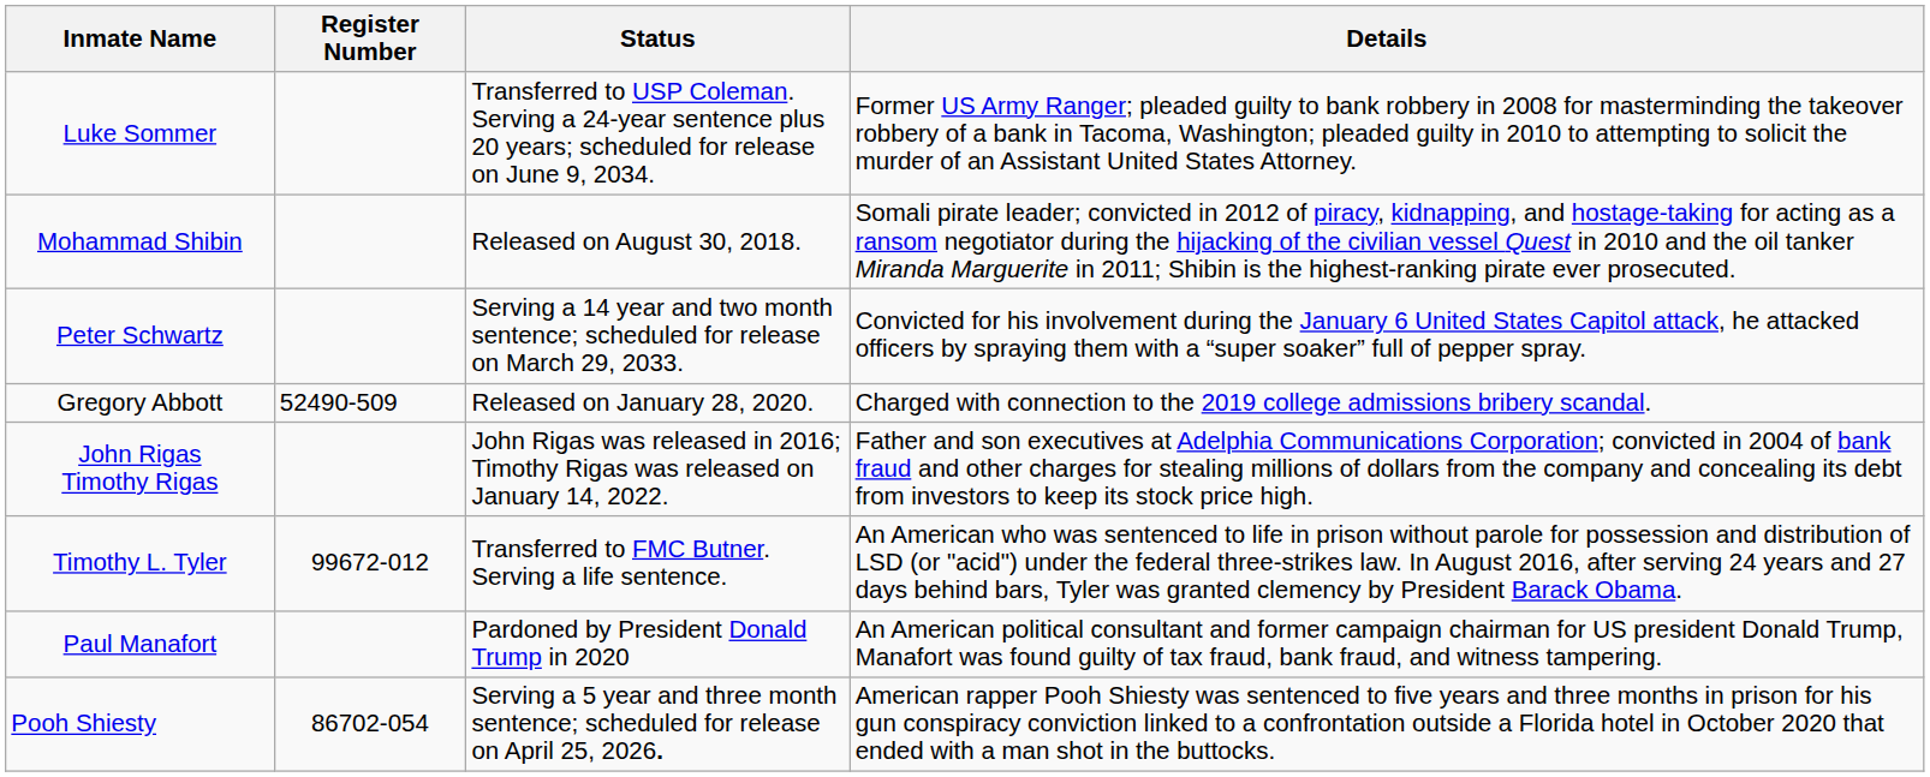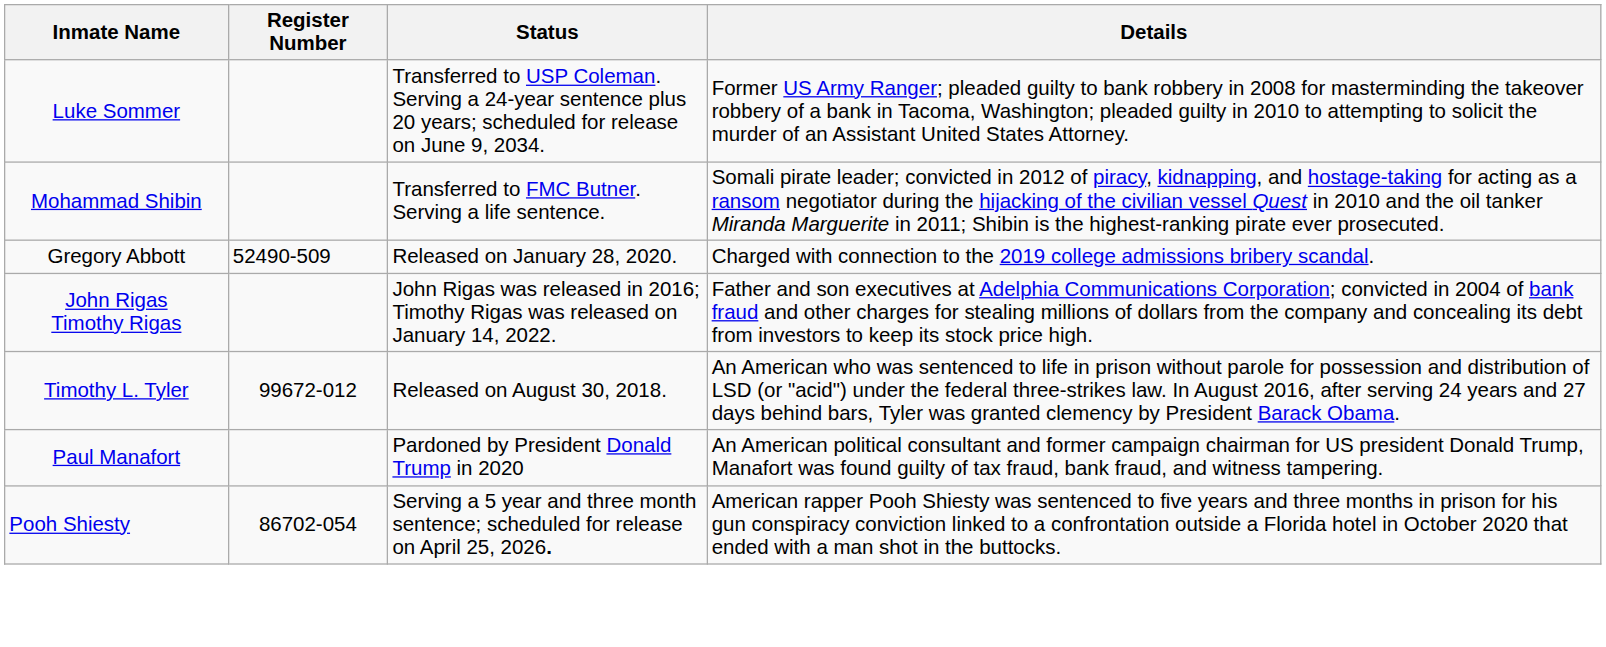 <table class="wikitable sortable">
 <tr>
 <th width=14%>Inmate Name</th>
 <th width=10%>Register Number</th>
 <th width=20%>Status</th>
 <th width=56%>Details</th>
 </tr>
 <tr>
 <td style="text-align:center;"><a href='#'>Luke Sommer</a></td>
 <td style="text-align:center;"></td>
 <td>Transferred to <a href='#'>USP Coleman</a>. Serving a 24-year sentence plus 20 years; scheduled for release on June 9, 2034.</td>
 <td>Former <a href='#'>US Army Ranger</a>; pleaded guilty to bank robbery in 2008 for masterminding the takeover robbery of a bank in Tacoma, Washington; pleaded guilty in 2010 to attempting to solicit the murder of an Assistant United States Attorney.</td>
 </tr>
 <tr>
 <td style="text-align:center;"><a href='#'>Mohammad Shibin</a></td>
 <td style="text-align:center;"></td>
-<td>Released on August 30, 2018.</td>
+<td>Transferred to <a href='#'>FMC Butner</a>. Serving a life sentence.</td>
 <td>Somali pirate leader; convicted in 2012 of <a href='#'>piracy</a>, <a href='#'>kidnapping</a>, and <a href='#'>hostage-taking</a> for acting as a <a href='#'>ransom</a> negotiator during the <a href='#'>hijacking of the civilian vessel <em>Quest</em></a> in 2010 and the oil tanker <em>Miranda Marguerite</em> in 2011; Shibin is the highest-ranking pirate ever prosecuted.</td>
-</tr>
-<tr>
-<td style="text-align:center;"><a href='#'> Peter Schwartz</a></td>
-<td style="text-align:center;"></td>
-<td>Serving a 14 year and two month sentence; scheduled for release on March 29, 2033.</td>
-<td>Convicted for his involvement during the <a href='#'>January 6 United States Capitol attack</a>, he attacked officers by spraying them with a “super soaker” full of pepper spray. </td>
 </tr>
 <tr>
 <td style="text-align:center;">Gregory Abbott</td>
 <td>52490-509</td>
 <td>Released on January 28, 2020.</td>
 <td>Charged with connection to the <a href='#'>2019 college admissions bribery scandal</a>.</td>
 </tr>
 <tr>
 <td style="text-align:center;"><a href='#'>John Rigas</a><br><a href='#'>Timothy Rigas</a></td>
 <td style="text-align:center;"><br></td>
 <td>John Rigas was released in 2016; Timothy Rigas was released on January 14, 2022.</td>
 <td>Father and son executives at <a href='#'>Adelphia Communications Corporation</a>; convicted in 2004 of <a href='#'>bank fraud</a> and other charges for stealing millions of dollars from the company and concealing its debt from investors to keep its stock price high.</td>
 </tr>
 <tr>
 <td style="text-align:center;"><a href='#'>Timothy L. Tyler</a></td>
 <td style="text-align:center;">99672-012</td>
-<td>Transferred to <a href='#'>FMC Butner</a>. Serving a life sentence.</td>
+<td>Released on August 30, 2018.</td>
 <td>An American who was sentenced to life in prison without parole for possession and distribution of LSD (or "acid") under the federal three-strikes law. In August 2016, after serving 24 years and 27 days behind bars, Tyler was granted clemency by President <a href='#'>Barack Obama</a>.</td>
 </tr>
 <tr>
 <td style="text-align:center;"><a href='#'>Paul Manafort</a></td>
 <td style="text-align:center;"></td>
 <td>Pardoned by President <a href='#'>Donald Trump</a> in 2020</td>
 <td>An American political consultant and former campaign chairman for US president Donald Trump, Manafort was found guilty of tax fraud, bank fraud, and witness tampering.</td>
 </tr>
 <tr>
 <td><a href='#'>Pooh Shiesty</a></td>
 <td style="text-align:center;">86702-054</td>
 <td>Serving a 5 year and three month sentence; scheduled for release on April 25, 2026<strong>.</strong></td>
 <td>American rapper Pooh Shiesty was sentenced to five years and three months in prison for his gun conspiracy conviction linked to a confrontation outside a Florida hotel in October 2020 that ended with a man shot in the buttocks.</td>
 </tr>
 </table>
